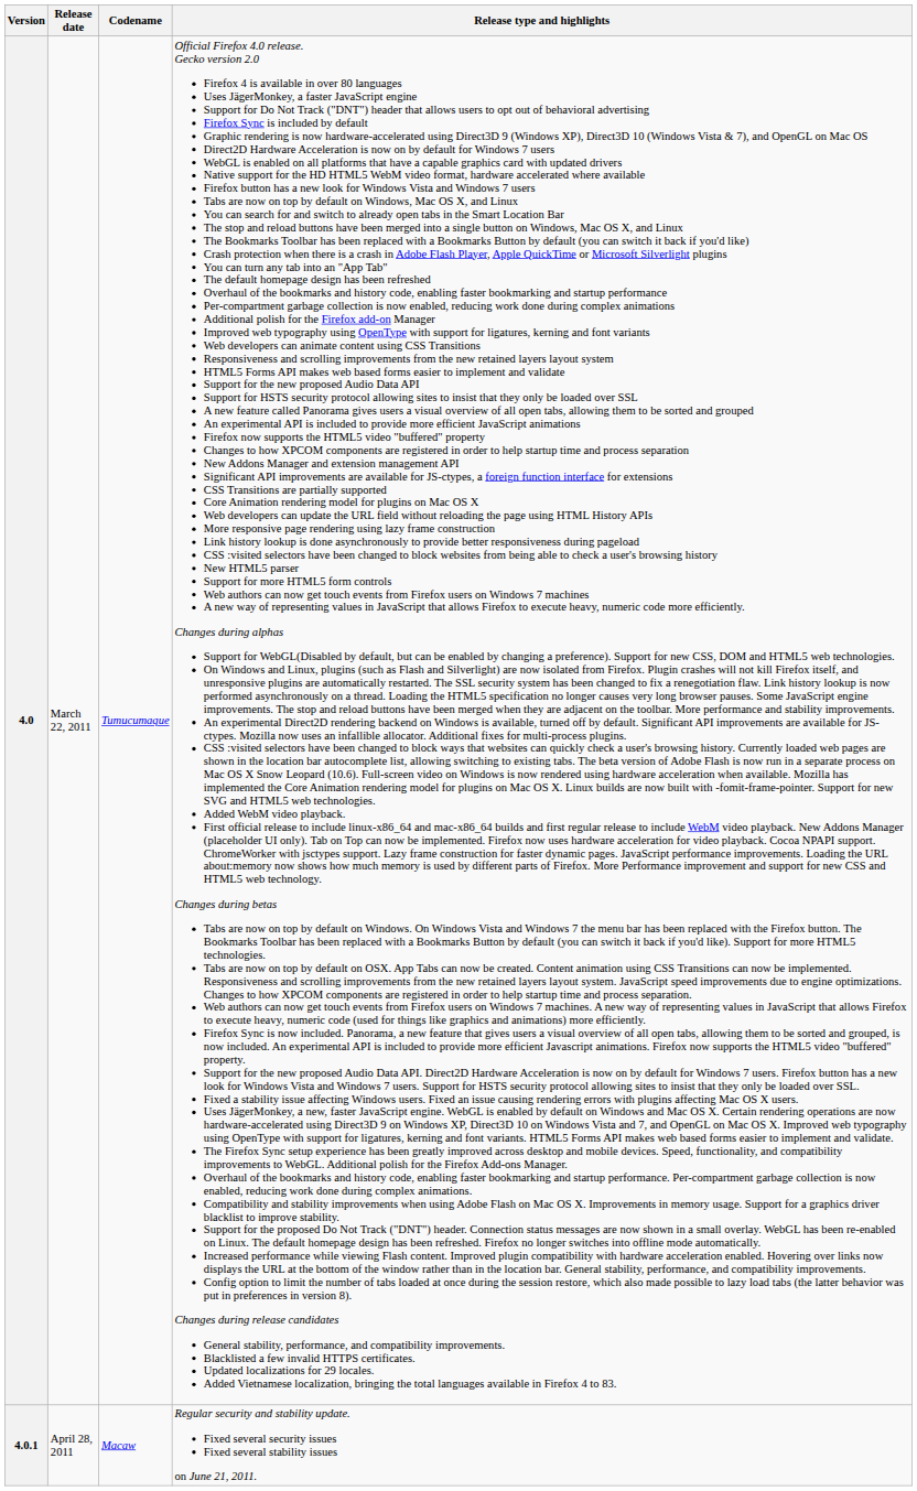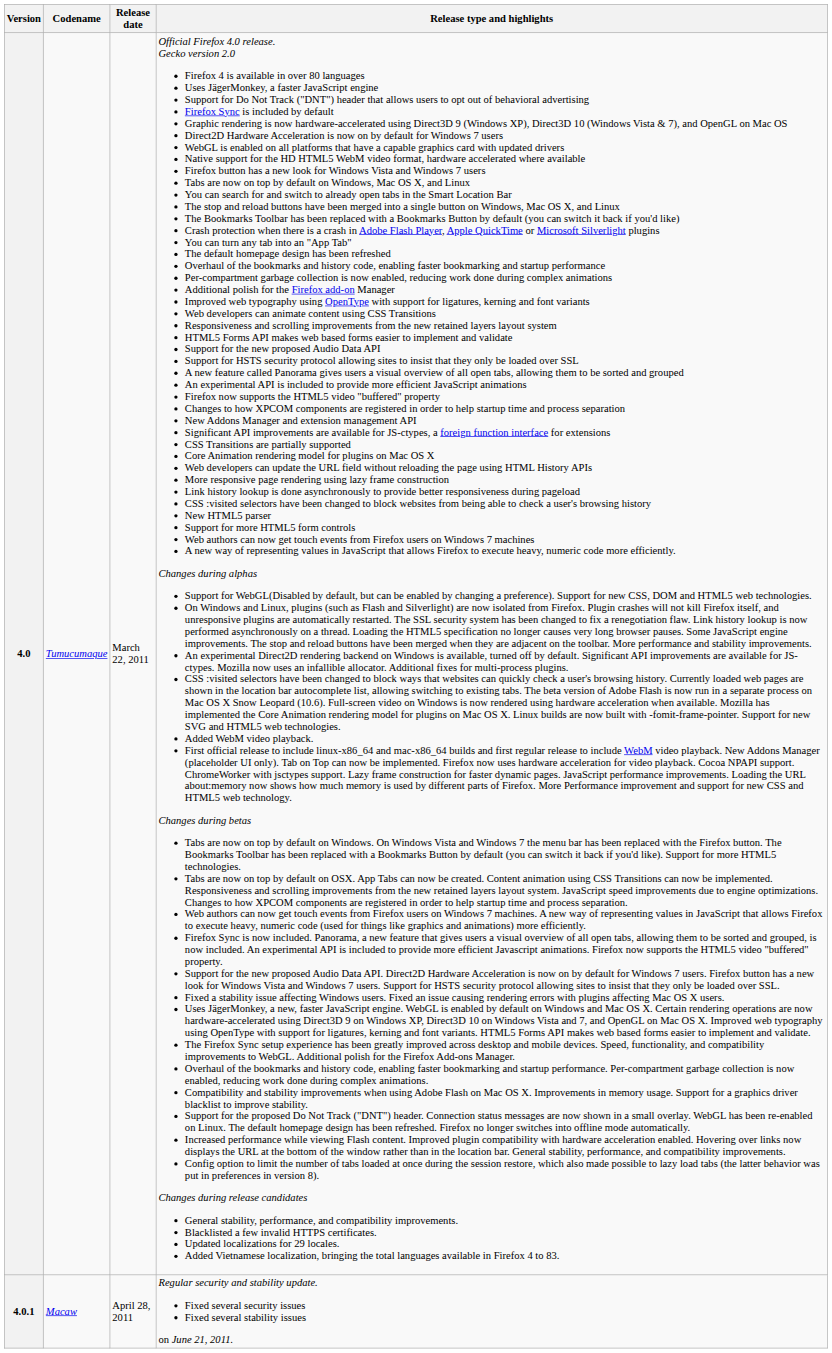 <table class="wikitable mw-collapsible">
 <tr>
 <th scope="col">Version</th>
+<th scope="col">Codename</th>
 <th scope="col">Release date</th>
-<th scope="col">Codename</th>
 <th scope="col">Release type and highlights</th>
 </tr>
 <tr>
 <th scope="row">4.0</th>
+<td><em><a href='#'>Tumucumaque</a></em></td>
 <td>March 22, 2011</td>
-<td><em><a href='#'>Tumucumaque</a></em></td>
 <td><em>Official Firefox 4.0 release.</em><br><em>Gecko version 2.0</em><ul><li>Firefox 4 is available in over 80 languages</li><li>Uses JägerMonkey, a faster JavaScript engine</li><li>Support for Do Not Track ("DNT") header that allows users to opt out of behavioral advertising</li><li><a href='#'>Firefox Sync</a> is included by default</li><li>Graphic rendering is now hardware-accelerated using Direct3D 9 (Windows XP), Direct3D 10 (Windows Vista & 7), and OpenGL on Mac OS</li><li>Direct2D Hardware Acceleration is now on by default for Windows 7 users</li><li>WebGL is enabled on all platforms that have a capable graphics card with updated drivers</li><li>Native support for the HD HTML5 WebM video format, hardware accelerated where available</li><li>Firefox button has a new look for Windows Vista and Windows 7 users</li><li>Tabs are now on top by default on Windows, Mac OS X, and Linux</li><li>You can search for and switch to already open tabs in the Smart Location Bar</li><li>The stop and reload buttons have been merged into a single button on Windows, Mac OS X, and Linux</li><li>The Bookmarks Toolbar has been replaced with a Bookmarks Button by default (you can switch it back if you'd like)</li><li>Crash protection when there is a crash in <a href='#'>Adobe Flash Player</a>, <a href='#'>Apple QuickTime</a> or <a href='#'>Microsoft Silverlight</a> plugins</li><li>You can turn any tab into an "App Tab"</li><li>The default homepage design has been refreshed</li><li>Overhaul of the bookmarks and history code, enabling faster bookmarking and startup performance</li><li>Per-compartment garbage collection is now enabled, reducing work done during complex animations</li><li>Additional polish for the <a href='#'>Firefox add-on</a> Manager</li><li>Improved web typography using <a href='#'>OpenType</a> with support for ligatures, kerning and font variants</li><li>Web developers can animate content using CSS Transitions</li><li>Responsiveness and scrolling improvements from the new retained layers layout system</li><li>HTML5 Forms API makes web based forms easier to implement and validate</li><li>Support for the new proposed Audio Data API</li><li>Support for HSTS security protocol allowing sites to insist that they only be loaded over SSL</li><li>A new feature called Panorama gives users a visual overview of all open tabs, allowing them to be sorted and grouped</li><li>An experimental API is included to provide more efficient JavaScript animations</li><li>Firefox now supports the HTML5 video "buffered" property</li><li>Changes to how XPCOM components are registered in order to help startup time and process separation</li><li>New Addons Manager and extension management API</li><li>Significant API improvements are available for JS-ctypes, a <a href='#'>foreign function interface</a> for extensions</li><li>CSS Transitions are partially supported</li><li>Core Animation rendering model for plugins on Mac OS X</li><li>Web developers can update the URL field without reloading the page using HTML History APIs</li><li>More responsive page rendering using lazy frame construction</li><li>Link history lookup is done asynchronously to provide better responsiveness during pageload</li><li>CSS :visited selectors have been changed to block websites from being able to check a user's browsing history</li><li>New HTML5 parser</li><li>Support for more HTML5 form controls</li><li>Web authors can now get touch events from Firefox users on Windows 7 machines</li><li>A new way of representing values in JavaScript that allows Firefox to execute heavy, numeric code more efficiently.</li></ul><em>Changes during alphas</em><ul><li>Support for WebGL(Disabled by default, but can be enabled by changing a preference). Support for new CSS, DOM and HTML5 web technologies.</li><li>On Windows and Linux, plugins (such as Flash and Silverlight) are now isolated from Firefox. Plugin crashes will not kill Firefox itself, and unresponsive plugins are automatically restarted. The SSL security system has been changed to fix a renegotiation flaw. Link history lookup is now performed asynchronously on a thread. Loading the HTML5 specification no longer causes very long browser pauses. Some JavaScript engine improvements. The stop and reload buttons have been merged when they are adjacent on the toolbar. More performance and stability improvements.</li><li>An experimental Direct2D rendering backend on Windows is available, turned off by default. Significant API improvements are available for JS-ctypes. Mozilla now uses an infallible allocator. Additional fixes for multi-process plugins.</li><li>CSS :visited selectors have been changed to block ways that websites can quickly check a user's browsing history. Currently loaded web pages are shown in the location bar autocomplete list, allowing switching to existing tabs. The beta version of Adobe Flash is now run in a separate process on Mac OS X Snow Leopard (10.6). Full-screen video on Windows is now rendered using hardware acceleration when available. Mozilla has implemented the Core Animation rendering model for plugins on Mac OS X. Linux builds are now built with -fomit-frame-pointer. Support for new SVG and HTML5 web technologies.</li><li>Added WebM video playback.</li><li>First official release to include linux-x86_64 and mac-x86_64 builds and first regular release to include <a href='#'>WebM</a> video playback. New Addons Manager (placeholder UI only). Tab on Top can now be implemented. Firefox now uses hardware acceleration for video playback. Cocoa NPAPI support. ChromeWorker with jsctypes support. Lazy frame construction for faster dynamic pages. JavaScript performance improvements. Loading the URL about:memory now shows how much memory is used by different parts of Firefox. More Performance improvement and support for new CSS and HTML5 web technology.</li></ul><em>Changes during betas</em><ul><li>Tabs are now on top by default on Windows. On Windows Vista and Windows 7 the menu bar has been replaced with the Firefox button. The Bookmarks Toolbar has been replaced with a Bookmarks Button by default (you can switch it back if you'd like). Support for more HTML5 technologies.</li><li>Tabs are now on top by default on OSX. App Tabs can now be created. Content animation using CSS Transitions can now be implemented. Responsiveness and scrolling improvements from the new retained layers layout system. JavaScript speed improvements due to engine optimizations. Changes to how XPCOM components are registered in order to help startup time and process separation.</li><li>Web authors can now get touch events from Firefox users on Windows 7 machines. A new way of representing values in JavaScript that allows Firefox to execute heavy, numeric code (used for things like graphics and animations) more efficiently.</li><li>Firefox Sync is now included. Panorama, a new feature that gives users a visual overview of all open tabs, allowing them to be sorted and grouped, is now included. An experimental API is included to provide more efficient Javascript animations. Firefox now supports the HTML5 video "buffered" property.</li><li>Support for the new proposed Audio Data API. Direct2D Hardware Acceleration is now on by default for Windows 7 users. Firefox button has a new look for Windows Vista and Windows 7 users. Support for HSTS security protocol allowing sites to insist that they only be loaded over SSL.</li><li>Fixed a stability issue affecting Windows users. Fixed an issue causing rendering errors with plugins affecting Mac OS X users.</li><li>Uses JägerMonkey, a new, faster JavaScript engine. WebGL is enabled by default on Windows and Mac OS X. Certain rendering operations are now hardware-accelerated using Direct3D 9 on Windows XP, Direct3D 10 on Windows Vista and 7, and OpenGL on Mac OS X. Improved web typography using OpenType with support for ligatures, kerning and font variants. HTML5 Forms API makes web based forms easier to implement and validate.</li><li>The Firefox Sync setup experience has been greatly improved across desktop and mobile devices. Speed, functionality, and compatibility improvements to WebGL. Additional polish for the Firefox Add-ons Manager.</li><li>Overhaul of the bookmarks and history code, enabling faster bookmarking and startup performance. Per-compartment garbage collection is now enabled, reducing work done during complex animations.</li><li>Compatibility and stability improvements when using Adobe Flash on Mac OS X. Improvements in memory usage. Support for a graphics driver blacklist to improve stability.</li><li>Support for the proposed Do Not Track ("DNT") header. Connection status messages are now shown in a small overlay. WebGL has been re-enabled on Linux. The default homepage design has been refreshed. Firefox no longer switches into offline mode automatically.</li><li>Increased performance while viewing Flash content. Improved plugin compatibility with hardware acceleration enabled. Hovering over links now displays the URL at the bottom of the window rather than in the location bar. General stability, performance, and compatibility improvements.</li><li>Config option to limit the number of tabs loaded at once during the session restore, which also made possible to lazy load tabs (the latter behavior was put in preferences in version 8).</li></ul><em>Changes during release candidates</em><ul><li>General stability, performance, and compatibility improvements.</li><li>Blacklisted a few invalid HTTPS certificates.</li><li>Updated localizations for 29 locales.</li><li>Added Vietnamese localization, bringing the total languages available in Firefox 4 to 83.</li></ul></td>
 </tr>
 <tr>
 <th scope="row">4.0.1</th>
+<td><em><a href='#'>Macaw</a></em></td>
 <td>April 28, 2011</td>
-<td><em><a href='#'>Macaw</a></em></td>
 <td><em>Regular security and stability update.</em><br><ul><li>Fixed several security issues</li><li>Fixed several stability issues</li></ul> on <em>June 21, 2011.</em></td>
 </tr>
 </table>
